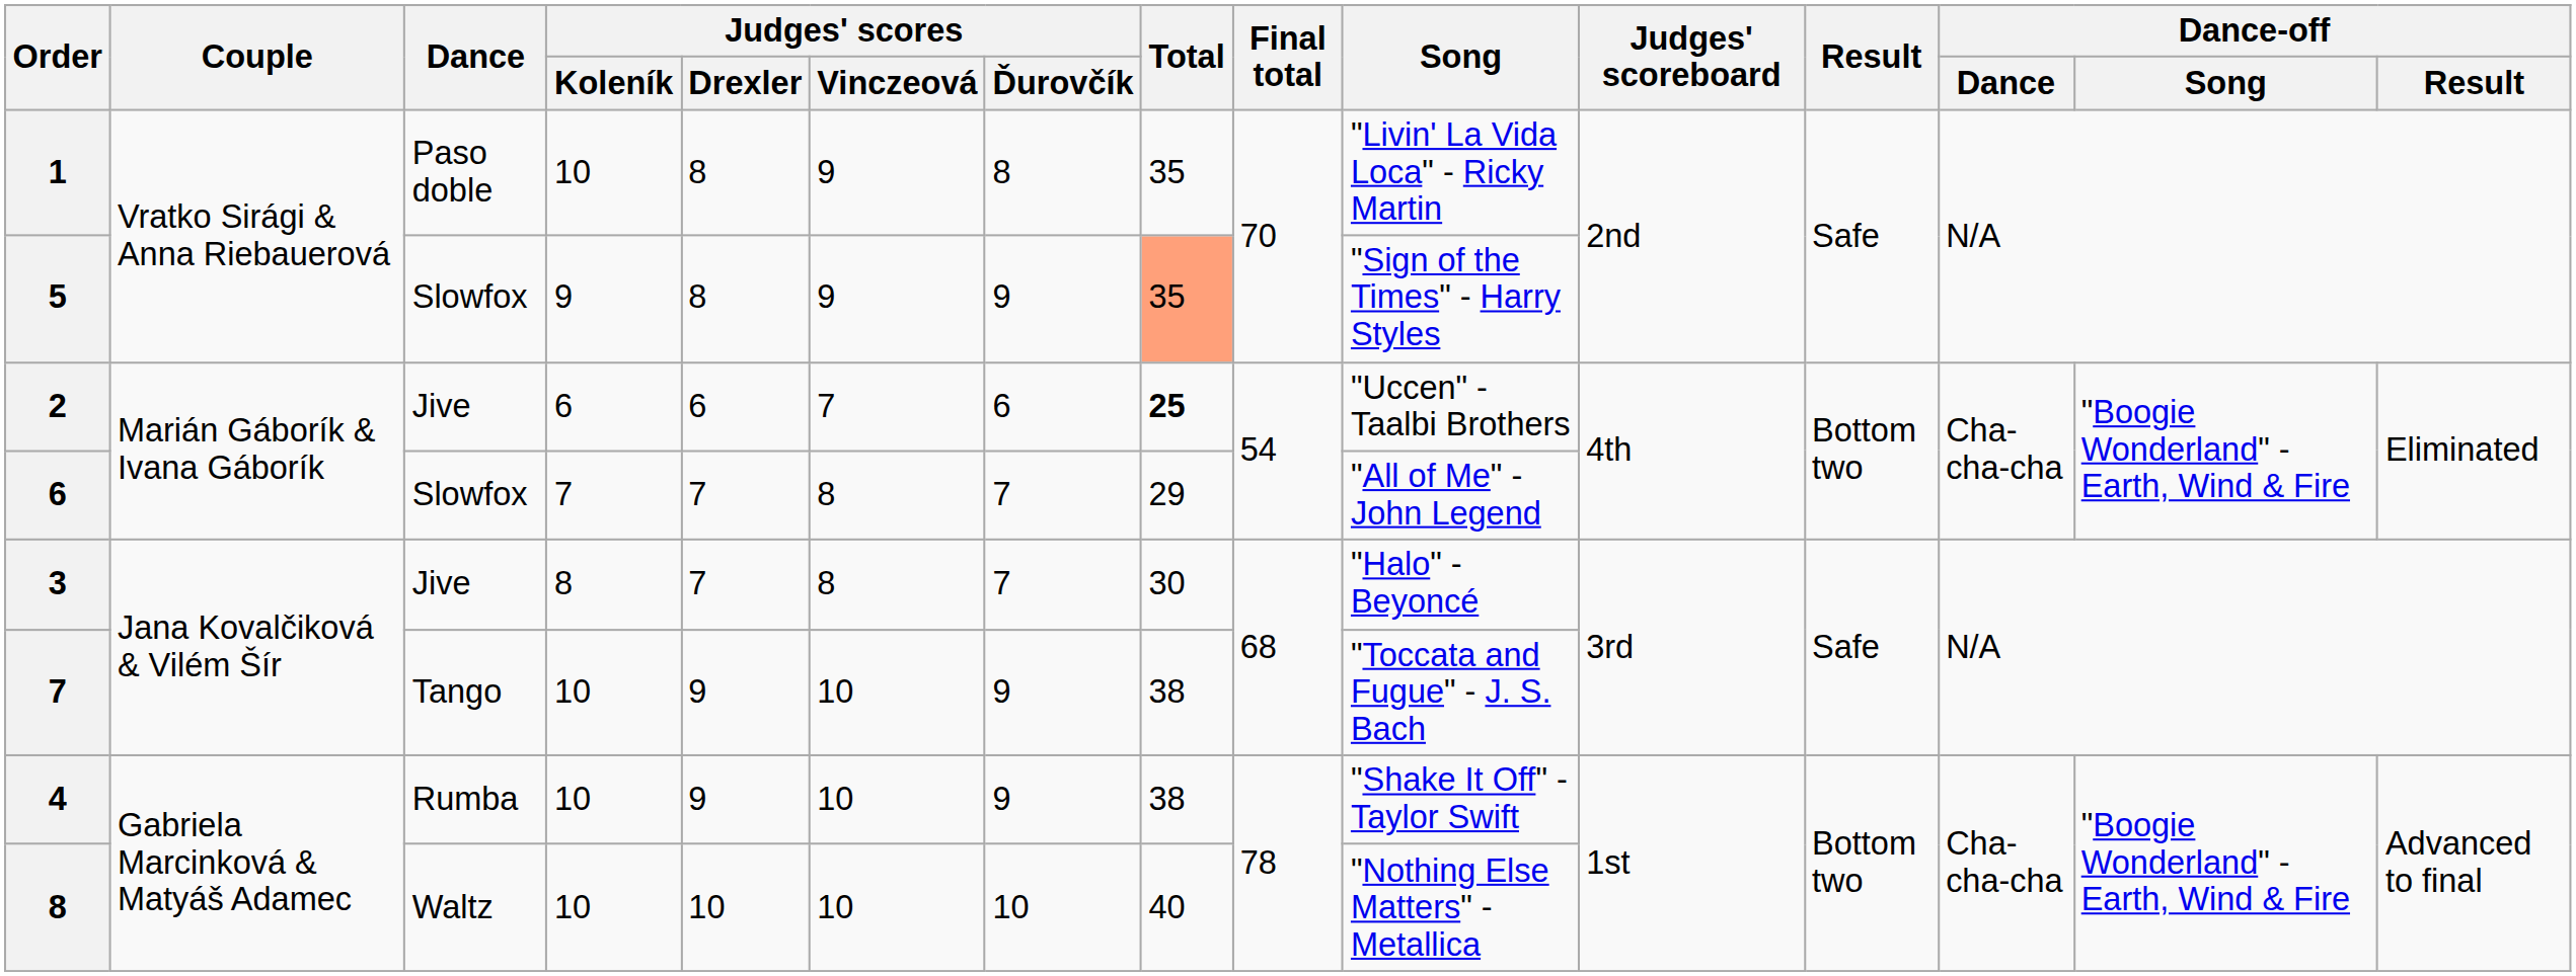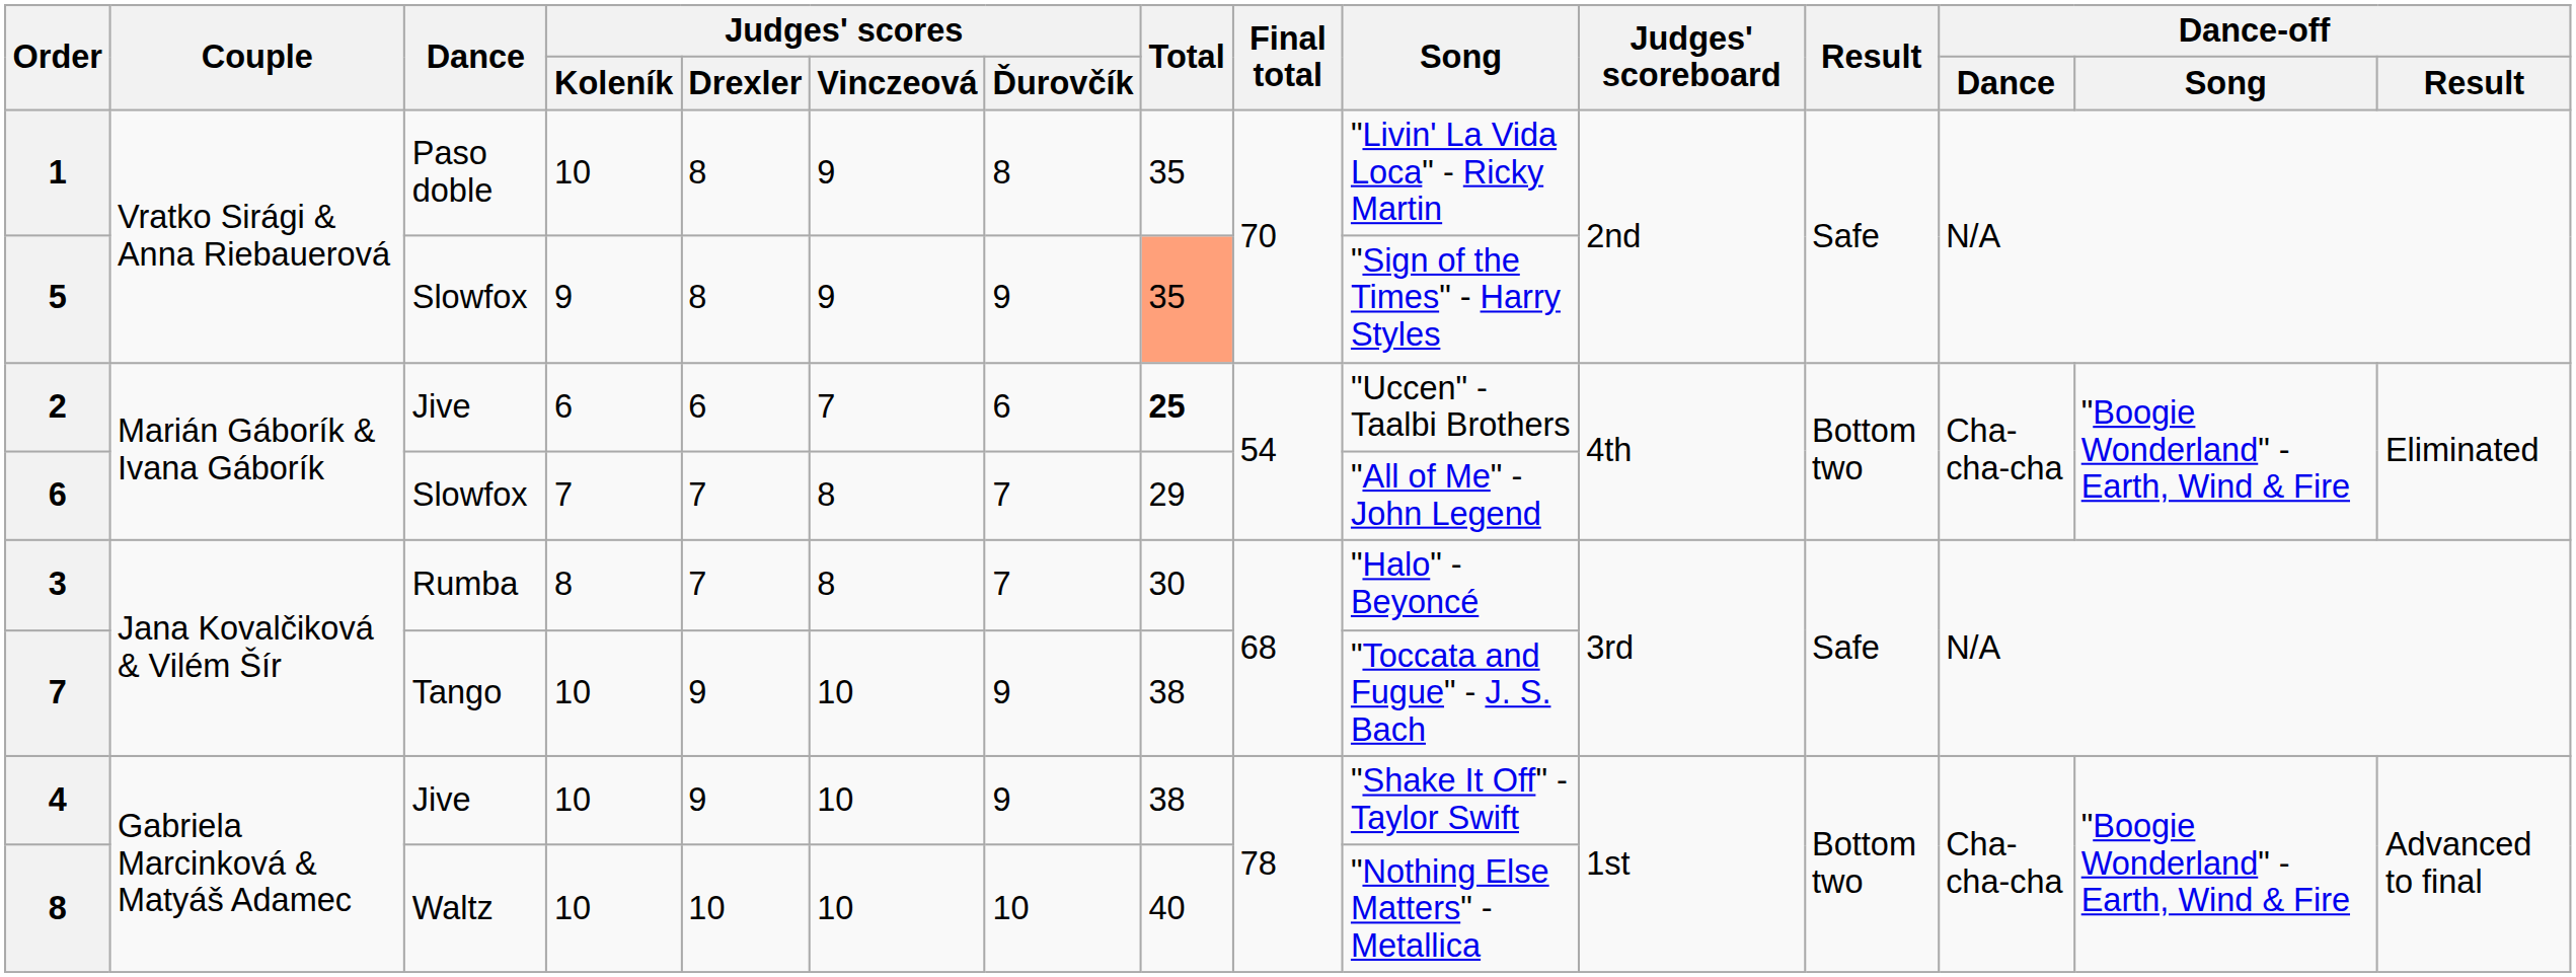 <table class="wikitable">
 <tr>
 <th rowspan="2">Order</th>
 <th rowspan="2">Couple</th>
 <th rowspan="2">Dance</th>
 <th colspan="4">Judges' scores</th>
 <th rowspan="2">Total</th>
 <th rowspan="2">Final total</th>
 <th rowspan="2">Song</th>
 <th rowspan="2">Judges' scoreboard</th>
 <th rowspan="2">Result</th>
 <th colspan="3">Dance-off</th>
 </tr>
 <tr>
 <th>Koleník</th>
 <th>Drexler</th>
 <th>Vinczeová</th>
 <th>Ďurovčík</th>
 <th>Dance</th>
 <th>Song</th>
 <th>Result</th>
 </tr>
 <tr>
 <th>1</th>
 <td rowspan="2">Vratko Sirági & Anna Riebauerová</td>
 <td>Paso doble</td>
 <td>10</td>
 <td>8</td>
 <td>9</td>
 <td>8</td>
 <td>35</td>
 <td rowspan="2">70</td>
 <td>"<a href='#'>Livin' La Vida Loca</a>" - <a href='#'>Ricky Martin</a></td>
 <td rowspan="2">2nd</td>
 <td rowspan="2">Safe</td>
 <td colspan="3" rowspan="2">N/A</td>
 </tr>
 <tr>
 <th>5</th>
 <td>Slowfox</td>
 <td>9</td>
 <td>8</td>
 <td>9</td>
 <td>9</td>
 <td style="background: lightsalmon;">35</td>
 <td>"<a href='#'>Sign of the Times</a>" - <a href='#'>Harry Styles</a></td>
 </tr>
 <tr>
 <th>2</th>
 <td rowspan="2">Marián Gáborík & Ivana Gáborík</td>
 <td>Jive</td>
 <td>6</td>
 <td>6</td>
 <td>7</td>
 <td>6</td>
 <td><strong>25</strong></td>
 <td rowspan="2">54</td>
 <td>"Uccen" - Taalbi Brothers</td>
 <td rowspan="2">4th</td>
 <td rowspan="2">Bottom two</td>
 <td rowspan="2">Cha-cha-cha</td>
 <td rowspan="2">"<a href='#'>Boogie Wonderland</a>" - <a href='#'>Earth, Wind & Fire</a></td>
 <td rowspan="2">Eliminated</td>
 </tr>
 <tr>
 <th>6</th>
 <td>Slowfox</td>
 <td>7</td>
 <td>7</td>
 <td>8</td>
 <td>7</td>
 <td>29</td>
 <td>"<a href='#'>All of Me</a>" - <a href='#'>John Legend</a></td>
 </tr>
 <tr>
 <th>3</th>
 <td rowspan="2">Jana Kovalčiková & Vilém Šír</td>
-<td>Jive</td>
+<td>Rumba</td>
 <td>8</td>
 <td>7</td>
 <td>8</td>
 <td>7</td>
 <td>30</td>
 <td rowspan="2">68</td>
 <td>"<a href='#'>Halo</a>" - <a href='#'>Beyoncé</a></td>
 <td rowspan="2">3rd</td>
 <td rowspan="2">Safe</td>
 <td colspan="3" rowspan="2">N/A</td>
 </tr>
 <tr>
 <th>7</th>
 <td>Tango</td>
 <td>10</td>
 <td>9</td>
 <td>10</td>
 <td>9</td>
 <td>38</td>
 <td>"<a href='#'>Toccata and Fugue</a>" - <a href='#'>J. S. Bach</a></td>
 </tr>
 <tr>
 <th>4</th>
 <td rowspan="2">Gabriela Marcinková & Matyáš Adamec</td>
-<td>Rumba</td>
+<td>Jive</td>
 <td>10</td>
 <td>9</td>
 <td>10</td>
 <td>9</td>
 <td>38</td>
 <td rowspan="2">78</td>
 <td>"<a href='#'>Shake It Off</a>" - <a href='#'>Taylor Swift</a></td>
 <td rowspan="2">1st</td>
 <td rowspan="2">Bottom two</td>
 <td rowspan="2">Cha-cha-cha</td>
 <td rowspan="2">"<a href='#'>Boogie Wonderland</a>" - <a href='#'>Earth, Wind & Fire</a></td>
 <td rowspan="2">Advanced to final</td>
 </tr>
 <tr>
 <th>8</th>
 <td>Waltz</td>
 <td>10</td>
 <td>10</td>
 <td>10</td>
 <td>10</td>
 <td>40</td>
 <td>"<a href='#'>Nothing Else Matters</a>" - <a href='#'>Metallica</a></td>
 </tr>
 </table>
